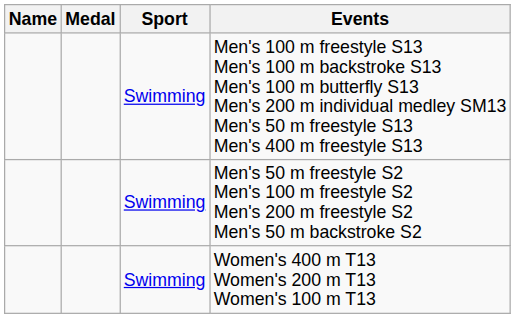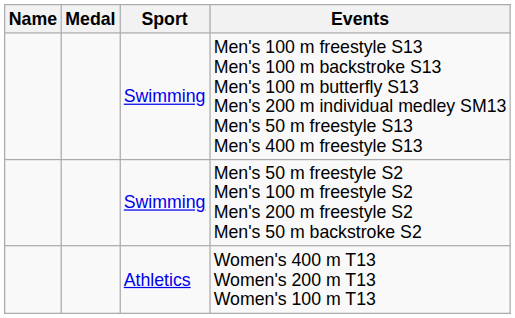 <table class="wikitable" style="font-size:90%">
 <tr>
 <th>Name</th>
 <th>Medal</th>
 <th>Sport</th>
 <th>Events</th>
 </tr>
 <tr>
 <td></td>
 <td><br><br><br><br><br></td>
 <td><a href='#'>Swimming</a></td>
 <td>Men's 100 m freestyle S13<br>Men's 100 m backstroke S13<br>Men's 100 m butterfly S13<br>Men's 200 m individual medley SM13<br>Men's 50 m freestyle S13<br>Men's 400 m freestyle S13</td>
 </tr>
 <tr>
 <td></td>
 <td><br><br><br></td>
 <td><a href='#'>Swimming</a></td>
 <td>Men's 50 m freestyle S2<br>Men's 100 m freestyle S2<br>Men's 200 m freestyle S2<br>Men's 50 m backstroke S2</td>
 </tr>
 <tr>
 <td></td>
 <td><br><br></td>
-<td><a href='#'>Swimming</a></td>
+<td><a href='#'>Athletics</a></td>
 <td>Women's 400 m T13<br>Women's 200 m T13<br>Women's 100 m T13</td>
 </tr>
 </table>
